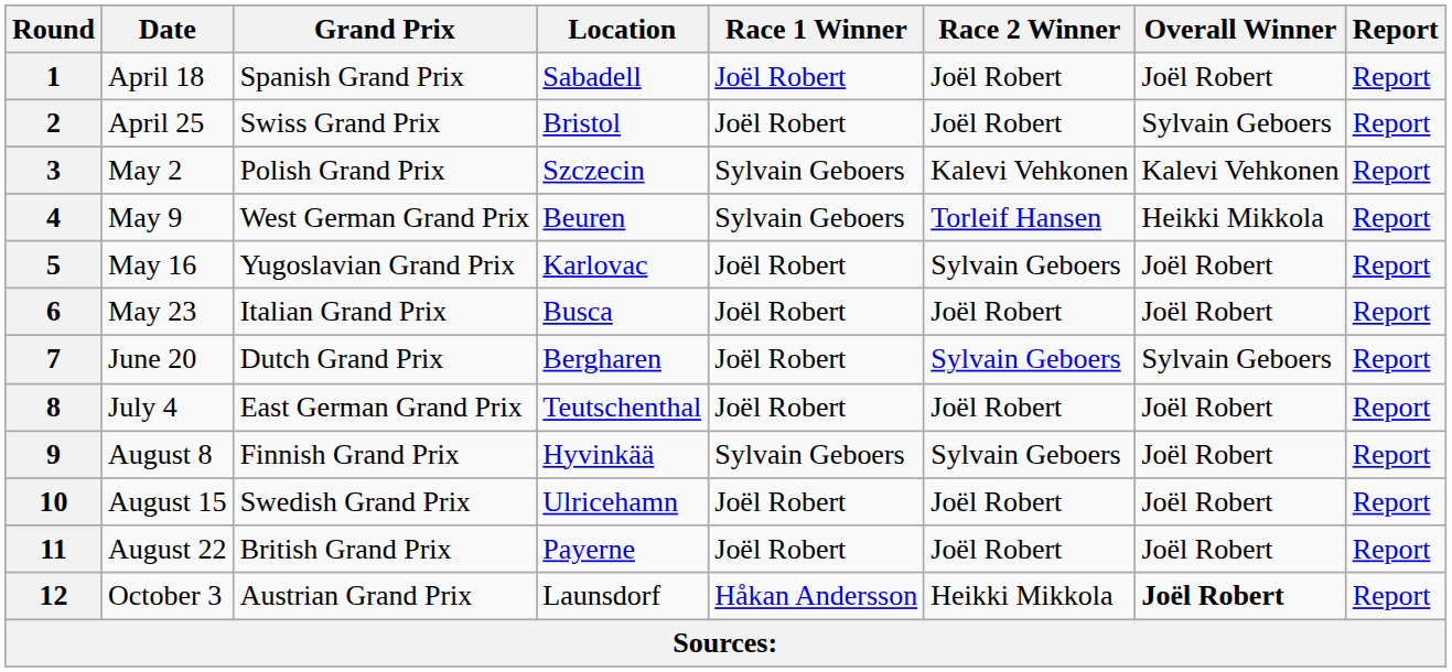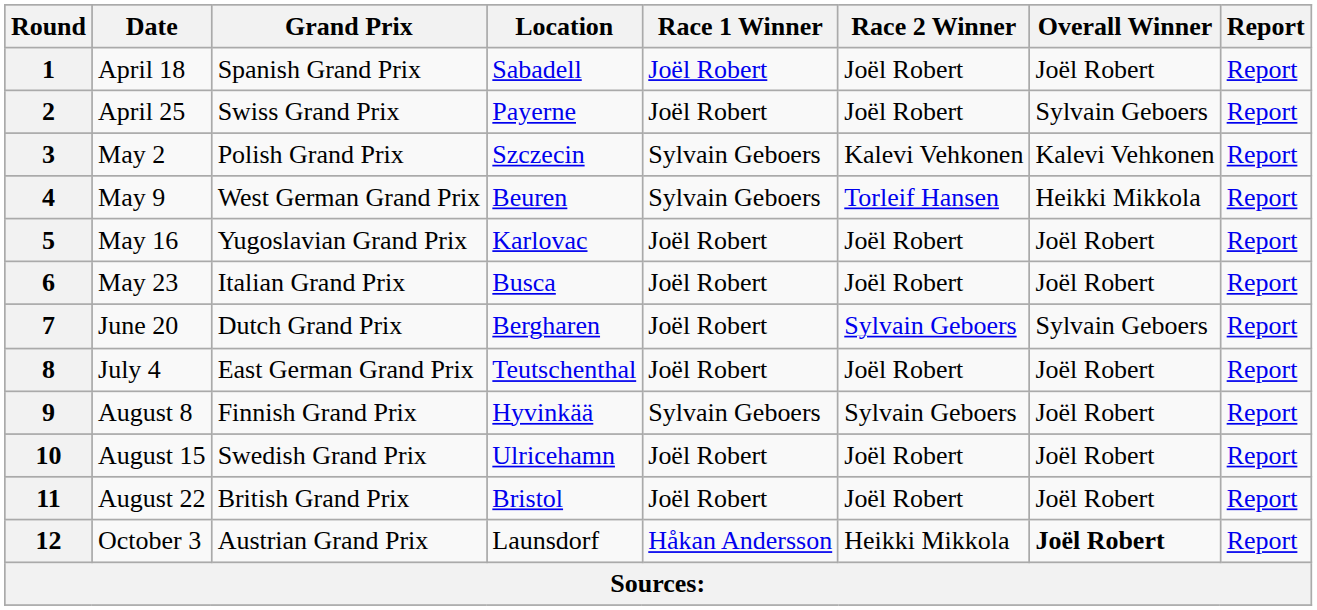 <table class="wikitable" style="font-size: 95%;">
 <tr>
 <th align=center>Round</th>
 <th align=center>Date</th>
 <th align=center>Grand Prix</th>
 <th align=center>Location</th>
 <th align=center>Race 1 Winner</th>
 <th align=center>Race 2 Winner</th>
 <th align=center>Overall Winner</th>
 <th align=center>Report</th>
 </tr>
 <tr>
 <th>1</th>
 <td>April 18</td>
 <td> Spanish Grand Prix</td>
 <td><a href='#'>Sabadell</a></td>
 <td> <a href='#'>Joël Robert</a></td>
 <td> Joël Robert</td>
 <td> Joël Robert</td>
 <td><a href='#'>Report</a></td>
 </tr>
 <tr>
 <th>2</th>
 <td>April 25</td>
 <td> Swiss Grand Prix</td>
-<td><a href='#'>Bristol</a></td>
+<td><a href='#'>Payerne</a></td>
 <td> Joël Robert</td>
 <td> Joël Robert</td>
 <td> Sylvain Geboers</td>
 <td><a href='#'>Report</a></td>
 </tr>
 <tr>
 <th>3</th>
 <td>May 2</td>
 <td> Polish Grand Prix</td>
 <td><a href='#'>Szczecin</a></td>
 <td> Sylvain Geboers</td>
 <td> Kalevi Vehkonen</td>
 <td> Kalevi Vehkonen</td>
 <td><a href='#'>Report</a></td>
 </tr>
 <tr>
 <th>4</th>
 <td>May 9</td>
 <td> West German Grand Prix</td>
 <td><a href='#'>Beuren</a></td>
 <td> Sylvain Geboers</td>
 <td> <a href='#'>Torleif Hansen</a></td>
 <td> Heikki Mikkola</td>
 <td><a href='#'>Report</a></td>
 </tr>
 <tr>
 <th>5</th>
 <td>May 16</td>
 <td> Yugoslavian Grand Prix</td>
 <td><a href='#'>Karlovac</a></td>
 <td> Joël Robert</td>
-<td> Sylvain Geboers</td>
+<td> Joël Robert</td>
 <td> Joël Robert</td>
 <td><a href='#'>Report</a></td>
 </tr>
 <tr>
 <th>6</th>
 <td>May 23</td>
 <td> Italian Grand Prix</td>
 <td><a href='#'>Busca</a></td>
 <td> Joël Robert</td>
 <td> Joël Robert</td>
 <td> Joël Robert</td>
 <td><a href='#'>Report</a></td>
 </tr>
 <tr>
 <th>7</th>
 <td>June 20</td>
 <td> Dutch Grand Prix</td>
 <td><a href='#'>Bergharen</a></td>
 <td> Joël Robert</td>
 <td> <a href='#'>Sylvain Geboers</a></td>
 <td> Sylvain Geboers</td>
 <td><a href='#'>Report</a></td>
 </tr>
 <tr>
 <th>8</th>
 <td>July 4</td>
 <td> East German Grand Prix</td>
 <td><a href='#'>Teutschenthal</a></td>
 <td> Joël Robert</td>
 <td> Joël Robert</td>
 <td> Joël Robert</td>
 <td><a href='#'>Report</a></td>
 </tr>
 <tr>
 <th>9</th>
 <td>August 8</td>
 <td> Finnish Grand Prix</td>
 <td><a href='#'>Hyvinkää</a></td>
 <td> Sylvain Geboers</td>
 <td> Sylvain Geboers</td>
 <td> Joël Robert</td>
 <td><a href='#'>Report</a></td>
 </tr>
 <tr>
 <th>10</th>
 <td>August 15</td>
 <td> Swedish Grand Prix</td>
 <td><a href='#'>Ulricehamn</a></td>
 <td> Joël Robert</td>
 <td> Joël Robert</td>
 <td> Joël Robert</td>
 <td><a href='#'>Report</a></td>
 </tr>
 <tr>
 <th>11</th>
 <td>August 22</td>
 <td> British Grand Prix</td>
-<td><a href='#'>Payerne</a></td>
+<td><a href='#'>Bristol</a></td>
 <td> Joël Robert</td>
 <td> Joël Robert</td>
 <td> Joël Robert</td>
 <td><a href='#'>Report</a></td>
 </tr>
 <tr>
 <th>12</th>
 <td>October 3</td>
 <td> Austrian Grand Prix</td>
 <td>Launsdorf</td>
 <td> <a href='#'>Håkan Andersson</a></td>
 <td> Heikki Mikkola</td>
 <td><strong> Joël Robert</strong></td>
 <td><a href='#'>Report</a></td>
 </tr>
 <tr>
 <th colspan=8>Sources:</th>
 </tr>
 </table>
